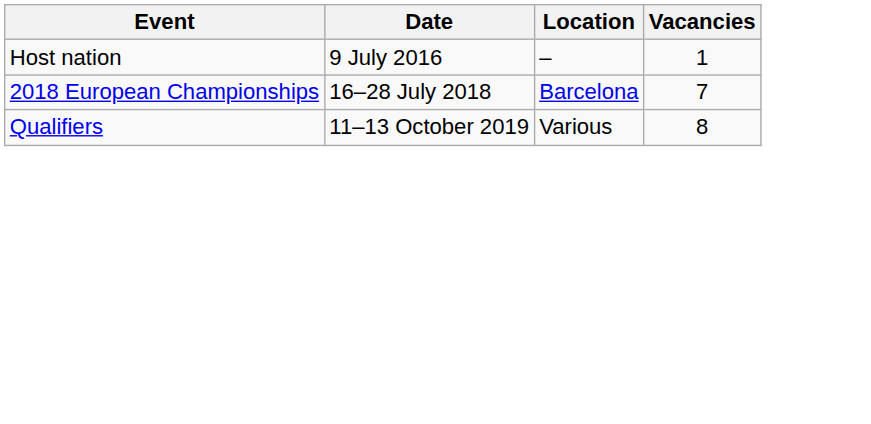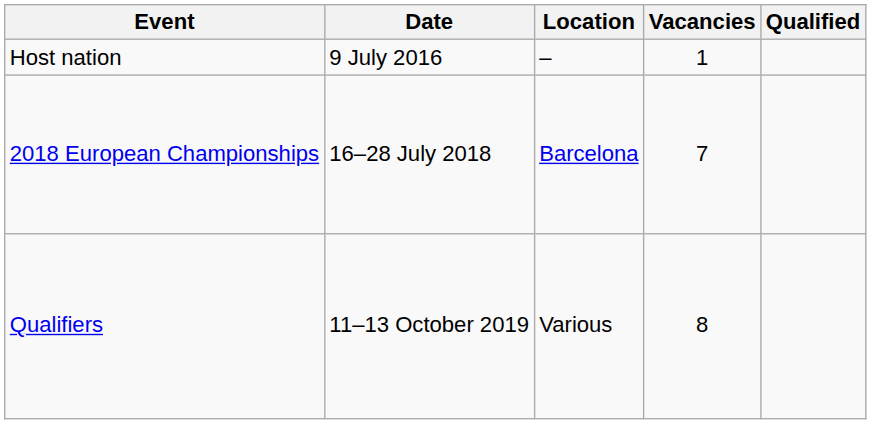 <table class="wikitable">
 <tr>
 <th>Event</th>
 <th>Date</th>
 <th>Location</th>
 <th>Vacancies</th>
+<th>Qualified</th>
 </tr>
 <tr>
 <td>Host nation</td>
 <td>9 July 2016</td>
 <td>–</td>
 <td align=center>1</td>
+<td></td>
 </tr>
 <tr>
 <td><a href='#'>2018 European Championships</a></td>
 <td>16–28 July 2018</td>
 <td> <a href='#'>Barcelona</a></td>
 <td align=center>7</td>
+<td><br><br><br><br><br><br></td>
 </tr>
 <tr>
 <td><a href='#'>Qualifiers</a></td>
 <td>11–13 October 2019</td>
 <td>Various</td>
 <td align=center>8</td>
+<td><br><br><br><br><br><br><br></td>
 </tr>
 </table>
